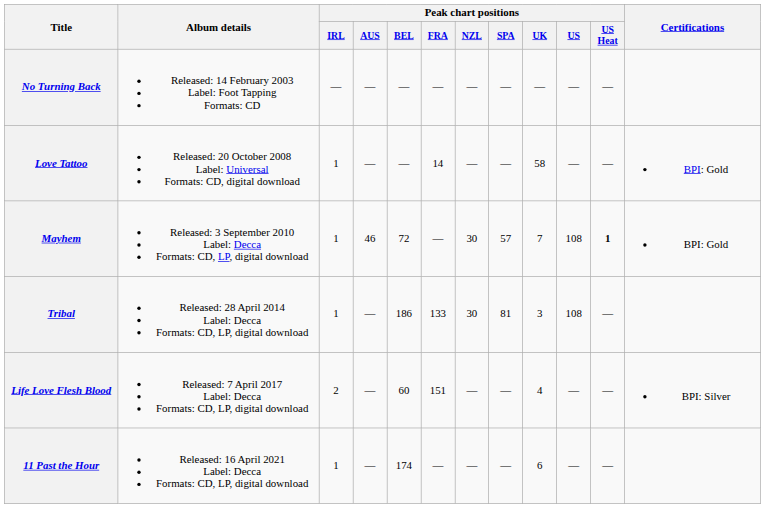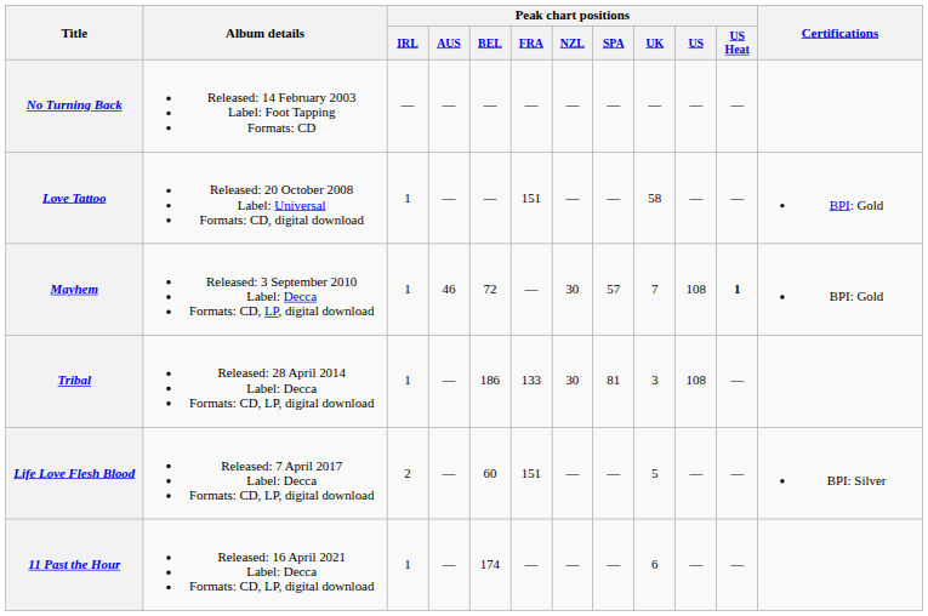 <table class="wikitable plainrowheaders" style="text-align:center;">
 <tr>
 <th scope="col" rowspan="2" style="width:10em;">Title</th>
 <th scope="col" rowspan="2" style="width:18em;">Album details</th>
 <th scope="col" colspan="9">Peak chart positions</th>
 <th scope="col" rowspan="2" style="width:12em;"><a href='#'>Certifications</a></th>
 </tr>
 <tr>
 <th scope="col" style="width:3em;font-size:90%;"><a href='#'>IRL</a><br></th>
 <th scope="col" style="width:3em;font-size:90%;"><a href='#'>AUS</a><br></th>
 <th scope="col" style="width:3em;font-size:90%;"><a href='#'>BEL</a><br></th>
 <th scope="col" style="width:3em;font-size:90%;"><a href='#'>FRA</a><br></th>
 <th scope="col" style="width:3em;font-size:90%;"><a href='#'>NZL</a><br></th>
 <th scope="col" style="width:3em;font-size:90%;"><a href='#'>SPA</a><br></th>
 <th scope="col" style="width:3em;font-size:90%;"><a href='#'>UK</a><br></th>
 <th scope="col" style="width:3em;font-size:90%;"><a href='#'>US</a><br></th>
 <th scope="col" style="width:3em;font-size:90%;"><a href='#'>US Heat</a><br></th>
 </tr>
 <tr>
 <th scope="row"><em><a href='#'>No Turning Back</a></em></th>
 <td><br><ul><li>Released: 14 February 2003</li><li>Label: Foot Tapping</li><li>Formats: CD</li></ul></td>
 <td>—</td>
 <td>—</td>
 <td>—</td>
 <td>—</td>
 <td>—</td>
 <td>—</td>
 <td>—</td>
 <td>—</td>
 <td>—</td>
 <td></td>
 </tr>
 <tr>
 <th scope="row"><em><a href='#'>Love Tattoo</a></em></th>
 <td><br><ul><li>Released: 20 October 2008</li><li>Label: <a href='#'>Universal</a></li><li>Formats: CD, digital download</li></ul></td>
 <td>1</td>
 <td>—</td>
 <td>—</td>
-<td>14</td>
+<td>151<br></td>
 <td>—</td>
 <td>—</td>
 <td>58</td>
 <td>—</td>
 <td>—</td>
 <td><br><ul><li><a href='#'>BPI</a>: Gold</li></ul></td>
 </tr>
 <tr>
 <th scope="row"><em><a href='#'>Mayhem</a></em></th>
 <td><br><ul><li>Released: 3 September 2010</li><li>Label: <a href='#'>Decca</a></li><li>Formats: CD, <a href='#'>LP</a>, digital download</li></ul></td>
 <td>1</td>
 <td>46</td>
 <td>72</td>
 <td>—</td>
 <td>30</td>
 <td>57</td>
 <td>7</td>
 <td>108</td>
 <td><strong>1</strong></td>
 <td><br><ul><li>BPI: Gold</li></ul></td>
 </tr>
 <tr>
 <th scope="row"><em><a href='#'>Tribal</a></em></th>
 <td><br><ul><li>Released: 28 April 2014</li><li>Label: Decca</li><li>Formats: CD, LP, digital download</li></ul></td>
 <td>1</td>
 <td>—</td>
 <td>186</td>
 <td>133</td>
 <td>30</td>
 <td>81</td>
 <td>3</td>
 <td>108</td>
 <td>—</td>
 <td></td>
 </tr>
 <tr>
 <th scope="row"><em><a href='#'>Life Love Flesh Blood</a></em></th>
 <td><br><ul><li>Released: 7 April 2017</li><li>Label: Decca</li><li>Formats: CD, LP, digital download</li></ul></td>
 <td>2</td>
 <td>—</td>
 <td>60</td>
 <td>151<br></td>
 <td>—</td>
 <td>—</td>
-<td>4</td>
+<td>5</td>
 <td>—</td>
 <td>—</td>
 <td><br><ul><li>BPI: Silver</li></ul></td>
 </tr>
 <tr>
 <th scope="row"><em><a href='#'>11 Past the Hour</a></em></th>
 <td><br><ul><li>Released: 16 April 2021</li><li>Label: Decca</li><li>Formats: CD, LP, digital download</li></ul></td>
 <td>1<br></td>
 <td>—</td>
 <td>174</td>
 <td>—</td>
 <td>—</td>
 <td>—</td>
 <td>6</td>
 <td>—</td>
 <td>—</td>
 <td></td>
 </tr>
 </table>
